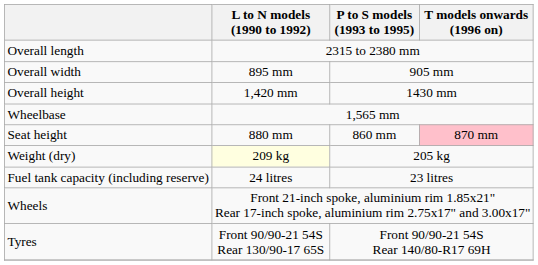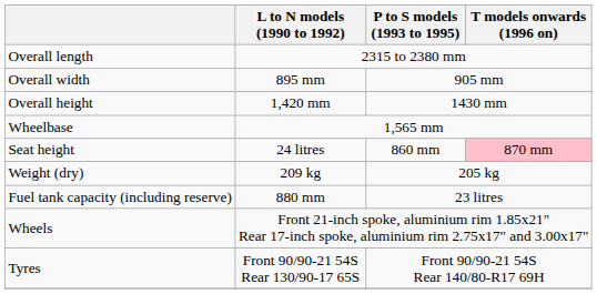 <table class="wikitable">
 <tr>
 <th> </th>
 <th>L to N models<br>(1990 to 1992)</th>
 <th>P to S models<br>(1993 to 1995)</th>
 <th>T models onwards<br>(1996 on)</th>
 </tr>
 <tr>
 <td>Overall length</td>
 <td colspan="3" align="center">2315 to 2380 mm</td>
 </tr>
 <tr>
 <td>Overall width</td>
 <td align="center">895 mm</td>
 <td colspan="2" align="center">905 mm</td>
 </tr>
 <tr>
 <td>Overall height</td>
 <td align="center">1,420 mm</td>
 <td colspan="2" align="center">1430 mm</td>
 </tr>
 <tr>
 <td>Wheelbase</td>
 <td colspan="3" align="center">1,565 mm</td>
 </tr>
 <tr>
 <td>Seat height</td>
-<td align="center">880 mm</td>
+<td align="center">24 litres</td>
 <td align="center">860 mm</td>
 <td align="center" style="background: pink;">870 mm</td>
 </tr>
 <tr>
 <td>Weight (dry)</td>
-<td align="center" style="background: lightyellow;">209 kg</td>
+<td align="center">209 kg</td>
 <td colspan="2" align="center">205 kg</td>
 </tr>
 <tr>
 <td>Fuel tank capacity (including reserve)</td>
-<td align="center">24 litres</td>
+<td align="center">880 mm</td>
 <td colspan="2" align="center">23 litres</td>
 </tr>
 <tr>
 <td>Wheels</td>
 <td colspan="3" align="center">Front 21-inch spoke, aluminium rim 1.85x21"<br>Rear 17-inch spoke, aluminium rim 2.75x17" and 3.00x17"</td>
 </tr>
 <tr>
 <td>Tyres</td>
 <td align="center">Front 90/90-21 54S <br>Rear 130/90-17 65S</td>
 <td colspan="2" align="center">Front 90/90-21 54S <br>Rear 140/80-R17 69H</td>
 </tr>
 <tr>
 </tr>
 </table>
